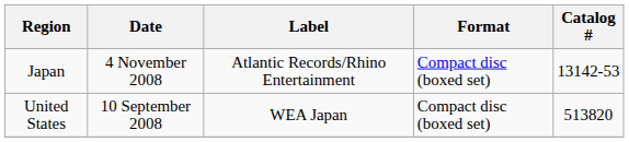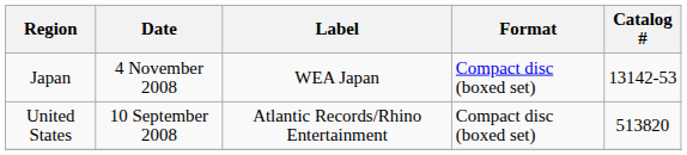 <table class="wikitable">
 <tr>
 <th>Region</th>
 <th>Date</th>
 <th>Label</th>
 <th>Format</th>
 <th>Catalog #</th>
 </tr>
 <tr>
 <td align="center">Japan</td>
 <td align="center">4 November 2008</td>
-<td align="center">Atlantic Records/Rhino Entertainment</td>
+<td align="center">WEA Japan</td>
 <td><a href='#'>Compact disc</a> (boxed set)</td>
 <td align="center">13142-53</td>
 </tr>
 <tr>
 <td align="center">United States</td>
 <td align="center">10 September 2008</td>
-<td align="center">WEA Japan</td>
+<td align="center">Atlantic Records/Rhino Entertainment</td>
 <td>Compact disc (boxed set)</td>
 <td align="center">513820</td>
 </tr>
 <tr>
 </tr>
 </table>
